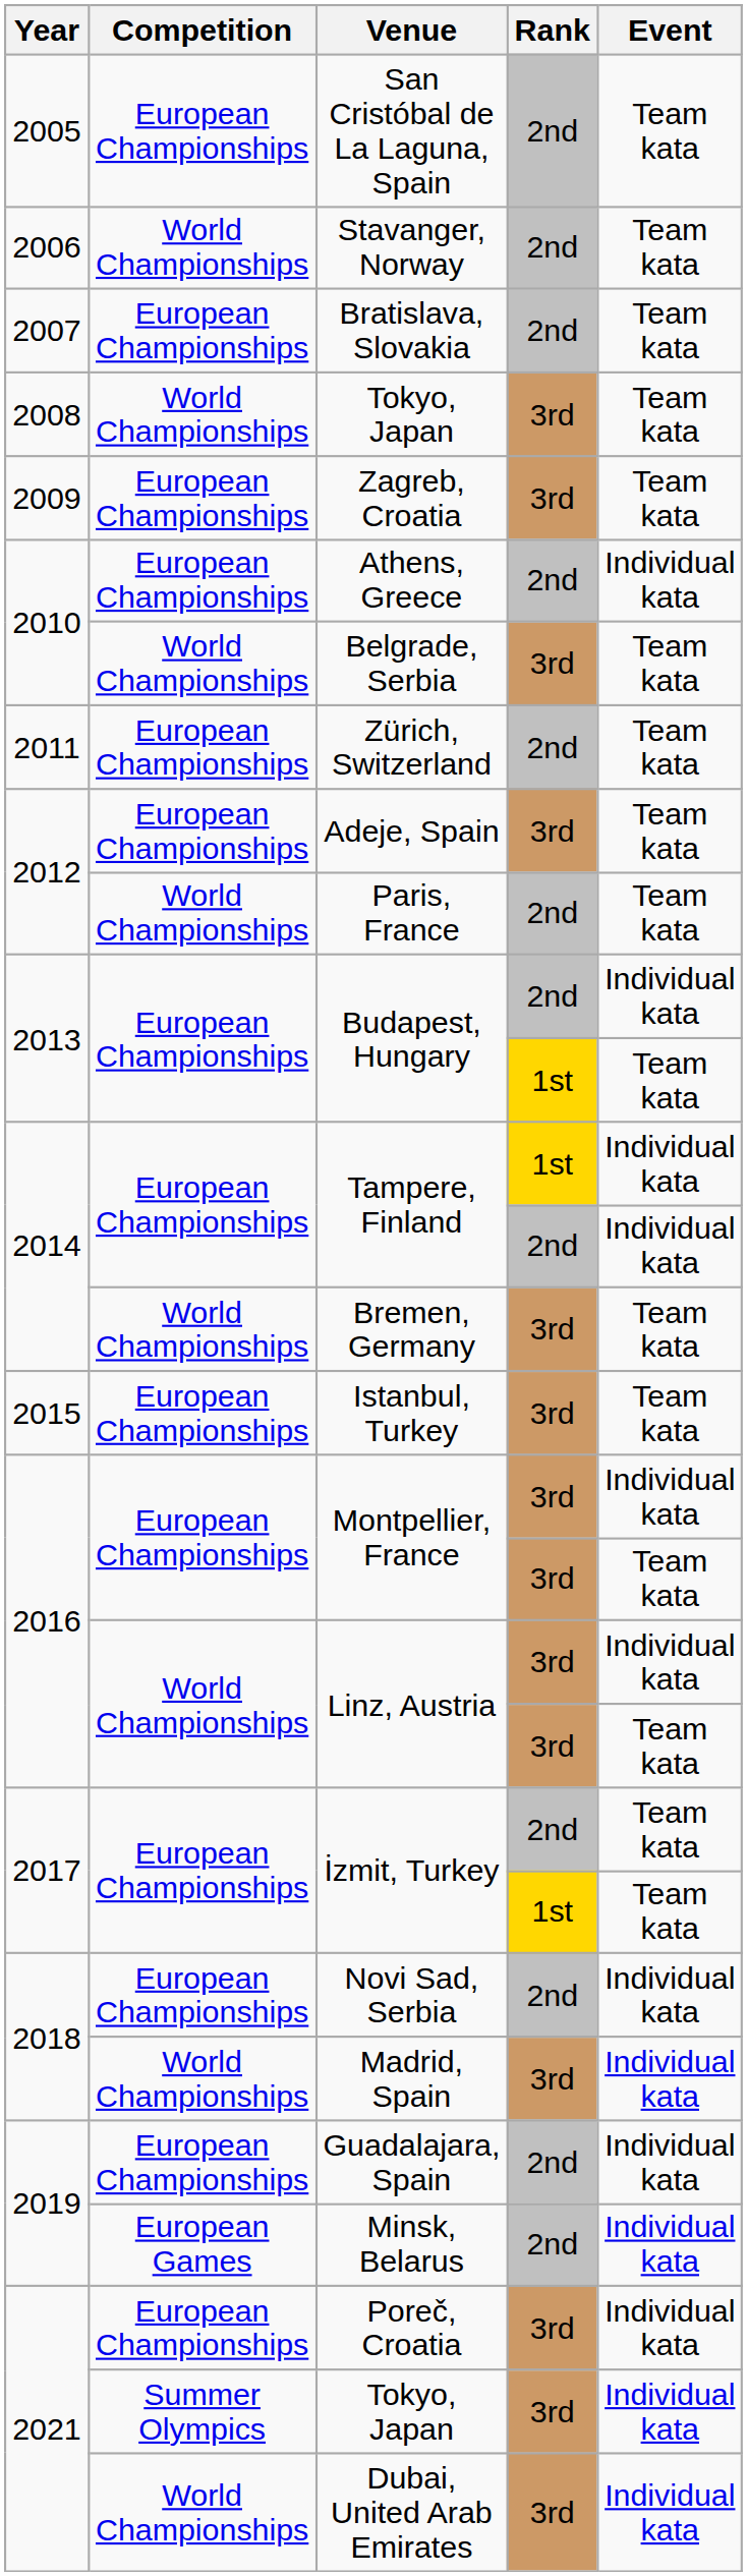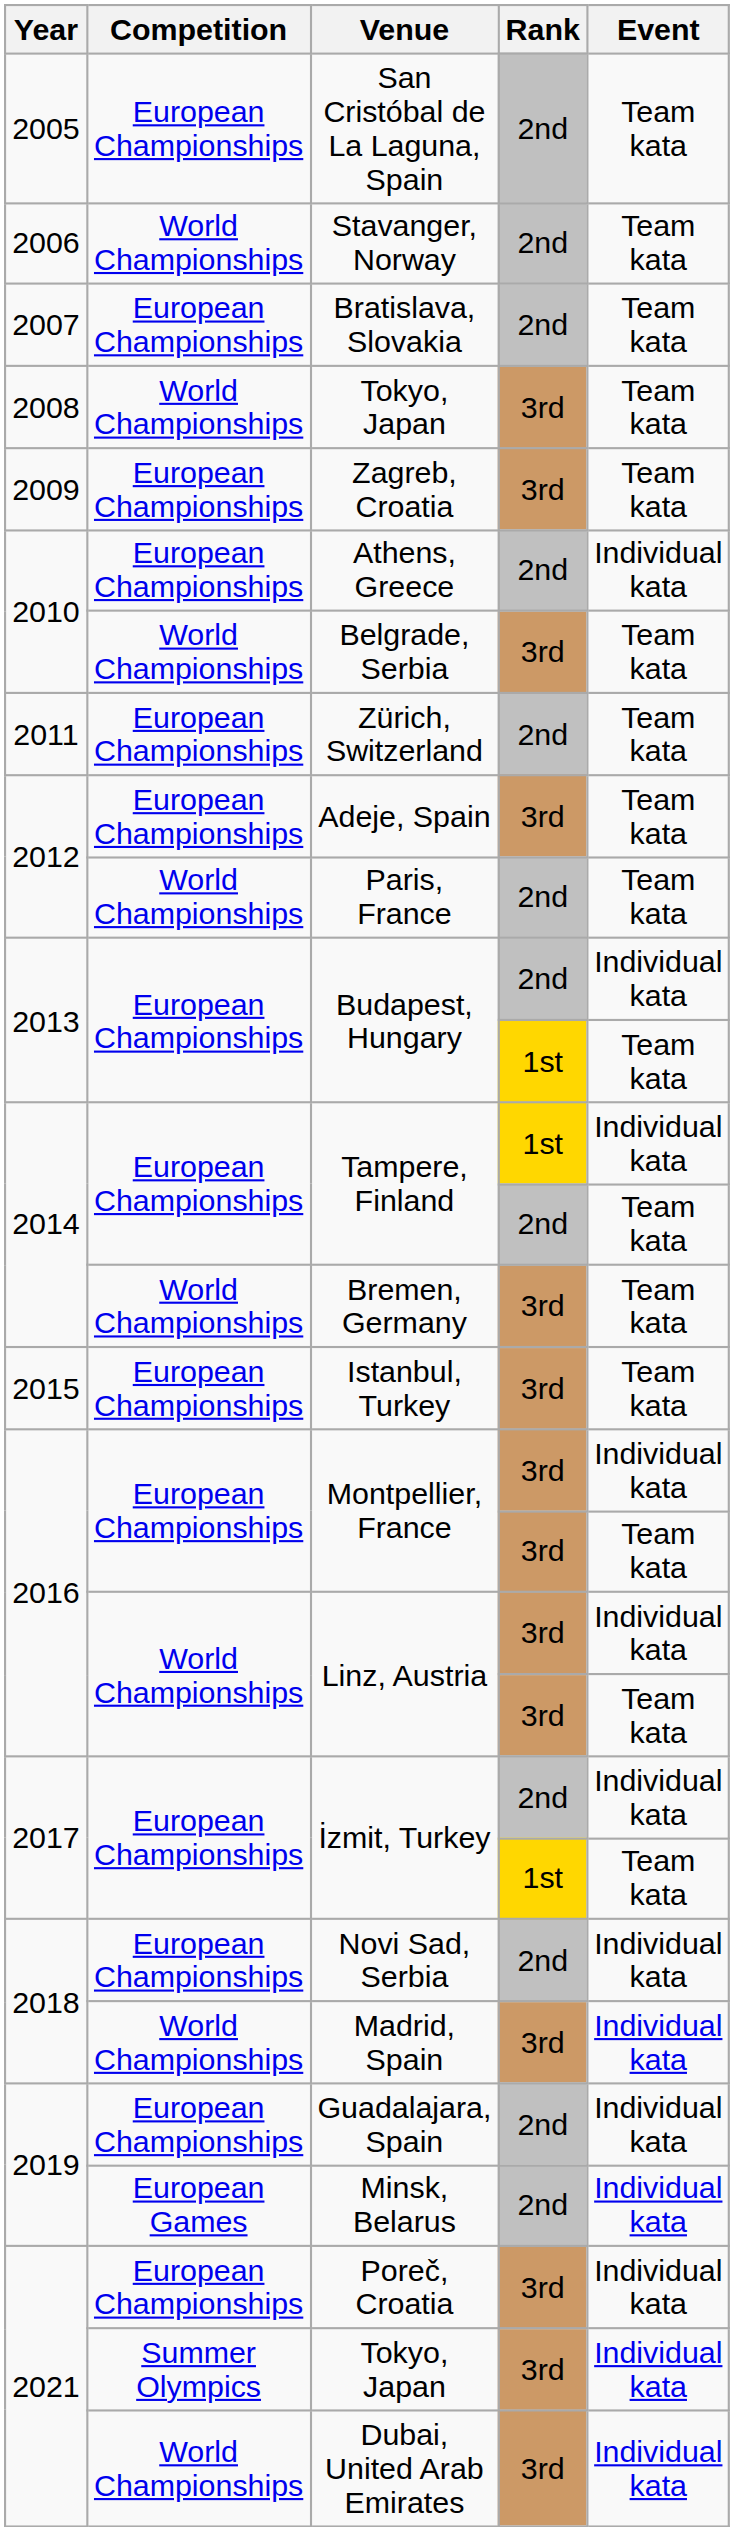 <table class="wikitable sortable" width=45% style="font-size:90%; text-align:center;">
 <tr>
 <th>Year</th>
 <th>Competition</th>
 <th>Venue</th>
 <th>Rank</th>
 <th>Event</th>
 </tr>
 <tr>
 <td>2005</td>
 <td><a href='#'>European Championships</a></td>
 <td>San Cristóbal de La Laguna, Spain</td>
 <td bgcolor="silver">2nd</td>
 <td>Team kata</td>
 </tr>
 <tr>
 <td>2006</td>
 <td><a href='#'>World Championships</a></td>
 <td>Stavanger, Norway</td>
 <td bgcolor="silver">2nd</td>
 <td>Team kata</td>
 </tr>
 <tr>
 <td>2007</td>
 <td><a href='#'>European Championships</a></td>
 <td>Bratislava, Slovakia</td>
 <td bgcolor="silver">2nd</td>
 <td>Team kata</td>
 </tr>
 <tr>
 <td>2008</td>
 <td><a href='#'>World Championships</a></td>
 <td>Tokyo, Japan</td>
 <td bgcolor="cc9966">3rd</td>
 <td>Team kata</td>
 </tr>
 <tr>
 <td>2009</td>
 <td><a href='#'>European Championships</a></td>
 <td>Zagreb, Croatia</td>
 <td bgcolor="cc9966">3rd</td>
 <td>Team kata</td>
 </tr>
 <tr>
 <td rowspan=2>2010</td>
 <td><a href='#'>European Championships</a></td>
 <td>Athens, Greece</td>
 <td bgcolor="silver">2nd</td>
 <td>Individual kata</td>
 </tr>
 <tr>
 <td><a href='#'>World Championships</a></td>
 <td>Belgrade, Serbia</td>
 <td bgcolor="cc9966">3rd</td>
 <td>Team kata</td>
 </tr>
 <tr>
 <td>2011</td>
 <td><a href='#'>European Championships</a></td>
 <td>Zürich, Switzerland</td>
 <td bgcolor="silver">2nd</td>
 <td>Team kata</td>
 </tr>
 <tr>
 <td rowspan=2>2012</td>
 <td><a href='#'>European Championships</a></td>
 <td>Adeje, Spain</td>
 <td bgcolor="cc9966">3rd</td>
 <td>Team kata</td>
 </tr>
 <tr>
 <td><a href='#'>World Championships</a></td>
 <td>Paris, France</td>
 <td bgcolor="silver">2nd</td>
 <td>Team kata</td>
 </tr>
 <tr>
 <td rowspan=2>2013</td>
 <td rowspan=2><a href='#'>European Championships</a></td>
 <td rowspan=2>Budapest, Hungary</td>
 <td bgcolor="silver">2nd</td>
 <td>Individual kata</td>
 </tr>
 <tr>
 <td bgcolor="gold">1st</td>
 <td>Team kata</td>
 </tr>
 <tr>
 <td rowspan=3>2014</td>
 <td rowspan=2><a href='#'>European Championships</a></td>
 <td rowspan=2>Tampere, Finland</td>
 <td bgcolor="gold">1st</td>
 <td>Individual kata</td>
 </tr>
 <tr>
 <td bgcolor="silver">2nd</td>
-<td>Individual kata</td>
+<td>Team kata</td>
 </tr>
 <tr>
 <td><a href='#'>World Championships</a></td>
 <td>Bremen, Germany</td>
 <td bgcolor="cc9966">3rd</td>
 <td>Team kata</td>
 </tr>
 <tr>
 <td>2015</td>
 <td><a href='#'>European Championships</a></td>
 <td>Istanbul, Turkey</td>
 <td bgcolor="cc9966">3rd</td>
 <td>Team kata</td>
 </tr>
 <tr>
 <td rowspan=4>2016</td>
 <td rowspan=2><a href='#'>European Championships</a></td>
 <td rowspan=2>Montpellier, France</td>
 <td bgcolor="cc9966">3rd</td>
 <td>Individual kata</td>
 </tr>
 <tr>
 <td bgcolor="cc9966">3rd</td>
 <td>Team kata</td>
 </tr>
 <tr>
 <td rowspan=2><a href='#'>World Championships</a></td>
 <td rowspan=2>Linz, Austria</td>
 <td bgcolor="cc9966">3rd</td>
 <td>Individual kata</td>
 </tr>
 <tr>
 <td bgcolor="cc9966">3rd</td>
 <td>Team kata</td>
 </tr>
 <tr>
 <td rowspan=2>2017</td>
 <td rowspan=2><a href='#'>European Championships</a></td>
 <td rowspan=2>İzmit, Turkey</td>
 <td bgcolor="silver">2nd</td>
-<td>Team kata</td>
+<td>Individual kata</td>
 </tr>
 <tr>
 <td bgcolor="gold">1st</td>
 <td>Team kata</td>
 </tr>
 <tr>
 <td rowspan=2>2018</td>
 <td><a href='#'>European Championships</a></td>
 <td>Novi Sad, Serbia</td>
 <td bgcolor="silver">2nd</td>
 <td>Individual kata</td>
 </tr>
 <tr>
 <td><a href='#'>World Championships</a></td>
 <td>Madrid, Spain</td>
 <td bgcolor="cc9966">3rd</td>
 <td><a href='#'>Individual kata</a></td>
 </tr>
 <tr>
 <td rowspan=2>2019</td>
 <td><a href='#'>European Championships</a></td>
 <td>Guadalajara, Spain</td>
 <td bgcolor="silver">2nd</td>
 <td>Individual kata</td>
 </tr>
 <tr>
 <td><a href='#'>European Games</a></td>
 <td>Minsk, Belarus</td>
 <td bgcolor="silver">2nd</td>
 <td><a href='#'>Individual kata</a></td>
 </tr>
 <tr>
 <td rowspan=3>2021</td>
 <td><a href='#'>European Championships</a></td>
 <td>Poreč, Croatia</td>
 <td bgcolor="cc9966">3rd</td>
 <td>Individual kata</td>
 </tr>
 <tr>
 <td><a href='#'>Summer Olympics</a></td>
 <td>Tokyo, Japan</td>
 <td bgcolor="cc9966">3rd</td>
 <td><a href='#'>Individual kata</a></td>
 </tr>
 <tr>
 <td><a href='#'>World Championships</a></td>
 <td>Dubai, United Arab Emirates</td>
 <td bgcolor="cc9966">3rd</td>
 <td><a href='#'>Individual kata</a></td>
 </tr>
 </table>
